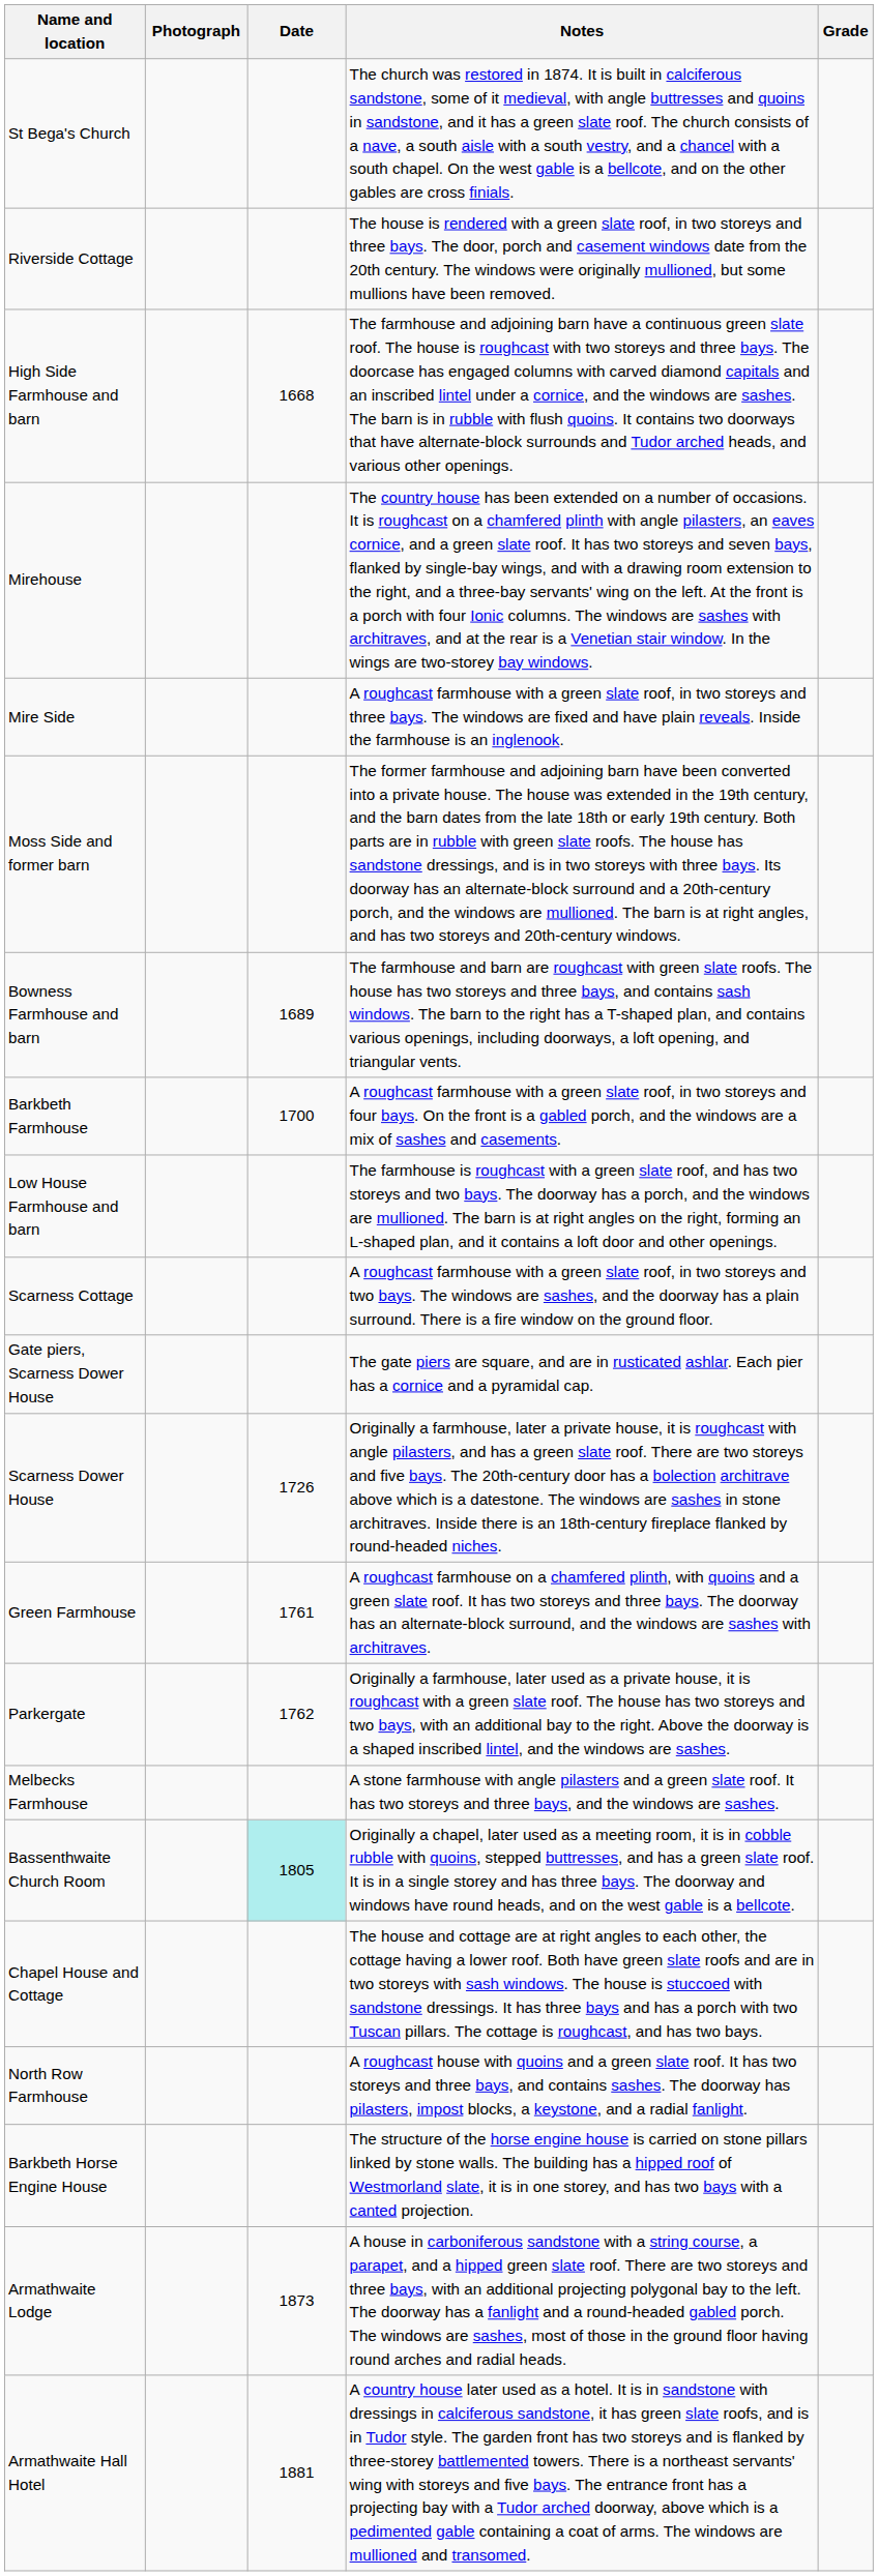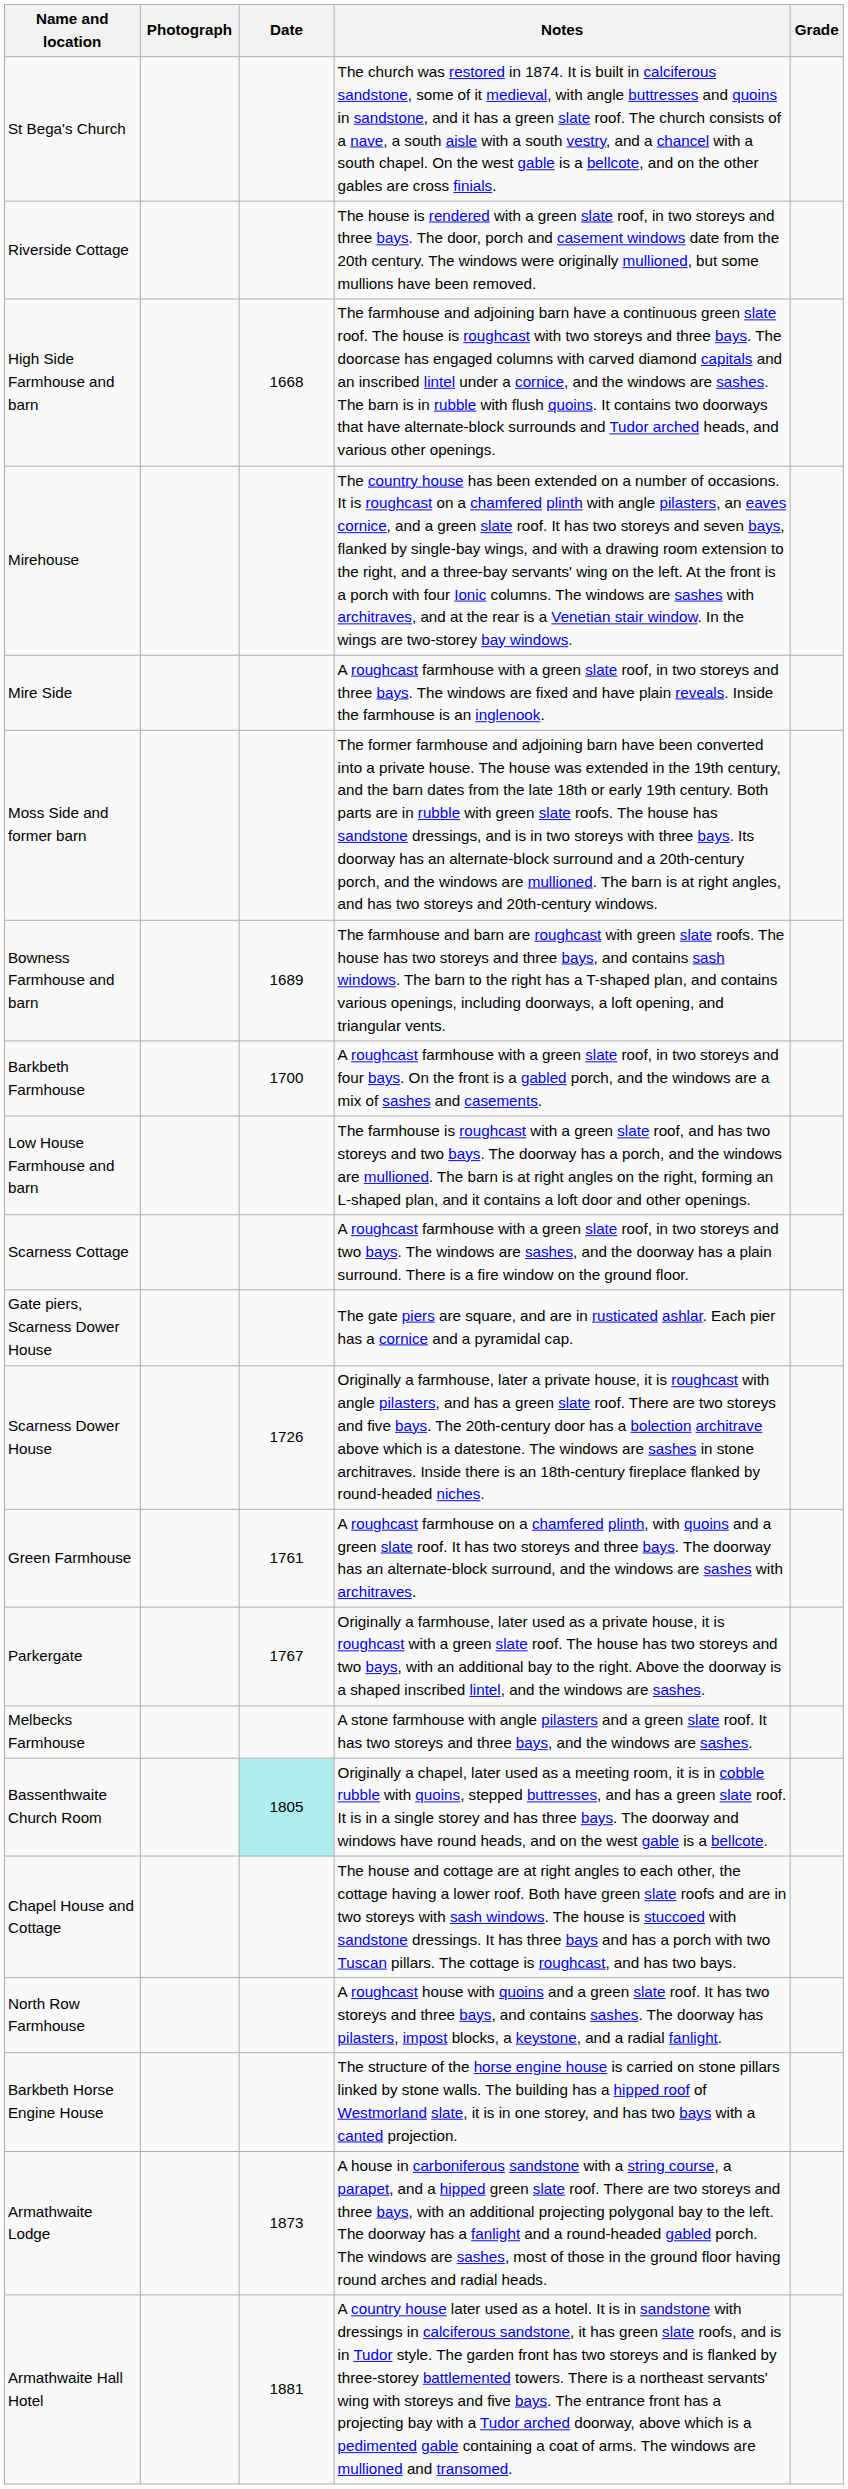 <table class="wikitable sortable plainrowheaders" style="width:100%;border:0px;text-align:left;line-height:150%;">
 <tr>
 <th scope="col"  style="width:150px">Name and location</th>
 <th scope="col"  style="width:100px" class="unsortable">Photograph</th>
 <th scope="col"  style="width:120px">Date</th>
 <th scope="col"  style="width:650px" class="unsortable">Notes</th>
 <th scope="col"  style="width:50px">Grade</th>
 </tr>
 <tr>
 <td>St Bega's Church<br><small></small></td>
 <td></td>
 <td align="center"></td>
 <td>The church was <a href='#'>restored</a> in 1874.  It is built in <a href='#'>calciferous sandstone</a>, some of it <a href='#'>medieval</a>, with angle <a href='#'>buttresses</a> and <a href='#'>quoins</a> in <a href='#'>sandstone</a>, and it has a green <a href='#'>slate</a> roof.  The church consists of a <a href='#'>nave</a>, a south <a href='#'>aisle</a> with a south <a href='#'>vestry</a>, and a <a href='#'>chancel</a> with a south chapel.  On the west <a href='#'>gable</a> is a <a href='#'>bellcote</a>, and on the other gables are cross <a href='#'>finials</a>.</td>
 <td align="center" ></td>
 </tr>
 <tr>
 <td>Riverside Cottage<br><small></small></td>
 <td></td>
 <td align="center"></td>
 <td>The house is <a href='#'>rendered</a> with a green <a href='#'>slate</a> roof, in two storeys and three <a href='#'>bays</a>.  The door, porch and <a href='#'>casement windows</a> date from the 20th century.  The windows were originally <a href='#'>mullioned</a>, but some mullions have been removed.</td>
 <td align="center" ></td>
 </tr>
 <tr>
 <td>High Side Farmhouse and barn<br><small></small></td>
 <td></td>
 <td align="center">1668</td>
 <td>The farmhouse and adjoining barn have a continuous green <a href='#'>slate</a> roof.  The house is <a href='#'>roughcast</a> with two storeys and three <a href='#'>bays</a>. The doorcase has engaged columns with carved diamond <a href='#'>capitals</a> and an inscribed <a href='#'>lintel</a> under a <a href='#'>cornice</a>, and the windows are <a href='#'>sashes</a>.  The barn is in <a href='#'>rubble</a> with flush <a href='#'>quoins</a>.  It contains two doorways that have alternate-block surrounds and <a href='#'>Tudor arched</a> heads, and various other openings.</td>
 <td align="center" ></td>
 </tr>
 <tr>
 <td>Mirehouse<br><small></small></td>
 <td></td>
 <td align="center"></td>
 <td>The <a href='#'>country house</a> has been extended on a number of occasions.  It is <a href='#'>roughcast</a> on a <a href='#'>chamfered</a> <a href='#'>plinth</a> with angle <a href='#'>pilasters</a>, an <a href='#'>eaves</a> <a href='#'>cornice</a>, and a green <a href='#'>slate</a> roof.  It has two storeys and seven <a href='#'>bays</a>, flanked by single-bay wings, and with a drawing room extension to the right, and a three-bay servants' wing on the left.  At the front is a porch with four <a href='#'>Ionic</a> columns.  The windows are <a href='#'>sashes</a> with <a href='#'>architraves</a>, and at the rear is a <a href='#'>Venetian stair window</a>.  In the wings are two-storey <a href='#'>bay windows</a>.</td>
 <td align="center" ></td>
 </tr>
 <tr>
 <td>Mire Side<br><small></small></td>
 <td></td>
 <td align="center"></td>
 <td>A <a href='#'>roughcast</a> farmhouse with a green <a href='#'>slate</a> roof, in two storeys and three <a href='#'>bays</a>.  The windows are fixed and have plain <a href='#'>reveals</a>.  Inside the farmhouse is an <a href='#'>inglenook</a>.</td>
 <td align="center" ></td>
 </tr>
 <tr>
 <td>Moss Side and former barn<br><small></small></td>
 <td></td>
 <td align="center"></td>
 <td>The former farmhouse and adjoining barn have been converted into a private house.  The house was extended in the 19th century, and the barn dates from the late 18th or early 19th century.  Both parts are in <a href='#'>rubble</a> with green <a href='#'>slate</a> roofs.  The house has <a href='#'>sandstone</a> dressings, and is in two storeys with three <a href='#'>bays</a>.  Its doorway has an alternate-block surround and a 20th-century porch, and the windows are <a href='#'>mullioned</a>.  The barn is at right angles, and has two storeys and 20th-century windows.</td>
 <td align="center" ></td>
 </tr>
 <tr>
 <td>Bowness Farmhouse and barn<br><small></small></td>
 <td></td>
 <td align="center">1689</td>
 <td>The farmhouse and barn are <a href='#'>roughcast</a> with green <a href='#'>slate</a> roofs.  The house has two storeys and three <a href='#'>bays</a>, and contains <a href='#'>sash windows</a>.  The barn to the right has a T-shaped plan, and contains various openings, including doorways, a loft opening, and triangular vents.</td>
 <td align="center" ></td>
 </tr>
 <tr>
 <td>Barkbeth Farmhouse<br><small></small></td>
 <td></td>
 <td align="center">1700</td>
 <td>A <a href='#'>roughcast</a> farmhouse with a green <a href='#'>slate</a> roof, in two storeys and four <a href='#'>bays</a>.  On the front is a <a href='#'>gabled</a> porch, and the windows are a mix of <a href='#'>sashes</a> and <a href='#'>casements</a>.</td>
 <td align="center" ></td>
 </tr>
 <tr>
 <td>Low House Farmhouse and barn<br><small></small></td>
 <td></td>
 <td align="center"></td>
 <td>The farmhouse is <a href='#'>roughcast</a> with a green <a href='#'>slate</a> roof, and has two storeys and two <a href='#'>bays</a>.  The doorway has a porch, and the windows are <a href='#'>mullioned</a>.  The barn is at right angles on the right, forming an L-shaped plan, and it contains a loft door and other openings.</td>
 <td align="center" ></td>
 </tr>
 <tr>
 <td>Scarness Cottage<br><small></small></td>
 <td></td>
 <td align="center"></td>
 <td>A <a href='#'>roughcast</a> farmhouse with a green <a href='#'>slate</a> roof, in two storeys and two <a href='#'>bays</a>.  The windows are <a href='#'>sashes</a>, and the doorway has a plain surround.  There is a fire window on the ground floor.</td>
 <td align="center" ></td>
 </tr>
 <tr>
 <td>Gate piers, Scarness Dower House<br><small></small></td>
 <td></td>
 <td align="center"></td>
 <td>The gate <a href='#'>piers</a> are square, and are in <a href='#'>rusticated</a> <a href='#'>ashlar</a>.  Each pier has a <a href='#'>cornice</a> and a pyramidal cap.</td>
 <td align="center" ></td>
 </tr>
 <tr>
 <td>Scarness Dower House<br><small></small></td>
 <td></td>
 <td align="center">1726</td>
 <td>Originally a farmhouse, later a private house, it is <a href='#'>roughcast</a> with angle <a href='#'>pilasters</a>, and has a green <a href='#'>slate</a> roof.  There are two storeys and five <a href='#'>bays</a>.  The 20th-century door has a <a href='#'>bolection</a> <a href='#'>architrave</a> above which is a datestone.  The windows are <a href='#'>sashes</a> in stone architraves.  Inside there is an 18th-century fireplace flanked by round-headed <a href='#'>niches</a>.</td>
 <td align="center" ></td>
 </tr>
 <tr>
 <td>Green Farmhouse<br><small></small></td>
 <td></td>
 <td align="center">1761</td>
 <td>A <a href='#'>roughcast</a> farmhouse on a <a href='#'>chamfered</a> <a href='#'>plinth</a>, with <a href='#'>quoins</a> and a green <a href='#'>slate</a> roof.  It has two storeys and three <a href='#'>bays</a>.  The doorway has an alternate-block surround, and the windows are <a href='#'>sashes</a> with <a href='#'>architraves</a>.</td>
 <td align="center" ></td>
 </tr>
 <tr>
 <td>Parkergate<br><small></small></td>
 <td></td>
-<td align="center">1762</td>
+<td align="center">1767</td>
 <td>Originally a farmhouse, later used as a private house, it is <a href='#'>roughcast</a> with a green <a href='#'>slate</a> roof.  The house has two storeys and two <a href='#'>bays</a>, with an additional bay to the right.  Above the doorway is a shaped inscribed <a href='#'>lintel</a>, and the windows are <a href='#'>sashes</a>.</td>
 <td align="center" ></td>
 </tr>
 <tr>
 <td>Melbecks Farmhouse<br><small></small></td>
 <td></td>
 <td align="center"></td>
 <td>A stone farmhouse with angle <a href='#'>pilasters</a> and a green <a href='#'>slate</a> roof.  It has two storeys and three <a href='#'>bays</a>, and the windows are <a href='#'>sashes</a>.</td>
 <td align="center" ></td>
 </tr>
 <tr>
 <td>Bassenthwaite Church Room<br><small></small></td>
 <td></td>
 <td align="center" style="background: paleturquoise;">1805</td>
 <td>Originally a chapel, later used as a meeting room, it is in <a href='#'>cobble</a> <a href='#'>rubble</a> with <a href='#'>quoins</a>, stepped <a href='#'>buttresses</a>, and has a green <a href='#'>slate</a> roof.  It is in a single storey and has three <a href='#'>bays</a>.  The doorway and windows have round heads, and on the west <a href='#'>gable</a> is a <a href='#'>bellcote</a>.</td>
 <td align="center" ></td>
 </tr>
 <tr>
 <td>Chapel House and Cottage<br><small></small></td>
 <td></td>
 <td align="center"></td>
 <td>The house and cottage are at right angles to each other, the cottage having a lower roof.  Both have green <a href='#'>slate</a> roofs and are in two storeys with <a href='#'>sash windows</a>.  The house is <a href='#'>stuccoed</a> with <a href='#'>sandstone</a> dressings.  It has three <a href='#'>bays</a> and has a porch with two <a href='#'>Tuscan</a> pillars.  The cottage is <a href='#'>roughcast</a>, and has two bays.</td>
 <td align="center" ></td>
 </tr>
 <tr>
 <td>North Row Farmhouse<br><small></small></td>
 <td></td>
 <td align="center"></td>
 <td>A <a href='#'>roughcast</a> house with <a href='#'>quoins</a> and a green <a href='#'>slate</a> roof.  It has two storeys and three <a href='#'>bays</a>, and contains <a href='#'>sashes</a>.  The doorway has <a href='#'>pilasters</a>, <a href='#'>impost</a> blocks, a <a href='#'>keystone</a>, and a radial <a href='#'>fanlight</a>.</td>
 <td align="center" ></td>
 </tr>
 <tr>
 <td>Barkbeth Horse Engine House<br><small></small></td>
 <td></td>
 <td align="center"></td>
 <td>The structure of the <a href='#'>horse engine house</a> is carried on stone pillars linked by stone walls.  The building has a <a href='#'>hipped roof</a> of <a href='#'>Westmorland</a> <a href='#'>slate</a>, it is in one storey, and has two <a href='#'>bays</a> with a <a href='#'>canted</a> projection.</td>
 <td align="center" ></td>
 </tr>
 <tr>
 <td>Armathwaite Lodge<br><small></small></td>
 <td></td>
 <td align="center">1873</td>
 <td>A house in <a href='#'>carboniferous</a> <a href='#'>sandstone</a> with a <a href='#'>string course</a>, a <a href='#'>parapet</a>, and a <a href='#'>hipped</a> green <a href='#'>slate</a> roof.  There are two storeys and three <a href='#'>bays</a>, with an additional projecting polygonal bay to the left.  The doorway has a <a href='#'>fanlight</a> and a round-headed <a href='#'>gabled</a> porch.  The windows are <a href='#'>sashes</a>, most of those in the ground floor having round arches and radial heads.</td>
 <td align="center" ></td>
 </tr>
 <tr>
 <td>Armathwaite Hall Hotel<br><small></small></td>
 <td></td>
 <td align="center">1881</td>
 <td>A <a href='#'>country house</a> later used as a hotel.  It is in <a href='#'>sandstone</a> with dressings in <a href='#'>calciferous sandstone</a>, it has green <a href='#'>slate</a> roofs, and is in <a href='#'>Tudor</a> style.   The garden front has two storeys and is flanked by three-storey <a href='#'>battlemented</a> towers.  There is a northeast servants' wing with  storeys and five <a href='#'>bays</a>.  The entrance front has a projecting bay with a <a href='#'>Tudor arched</a> doorway, above which is a <a href='#'>pedimented</a> <a href='#'>gable</a> containing a coat of arms.  The windows are <a href='#'>mullioned</a> and <a href='#'>transomed</a>.</td>
 <td align="center" ></td>
 </tr>
 <tr>
 </tr>
 </table>
